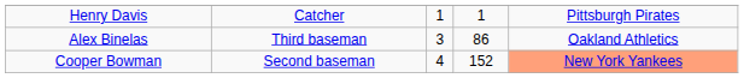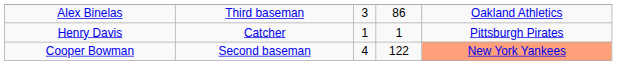 <table class="wikitable" width="65%">
 <tr align="center">
+</tr>
+<tr align="center">
+<td><a href='#'>Alex Binelas</a></td>
+<td><a href='#'>Third baseman</a></td>
+<td>3</td>
+<td>86</td>
+<td><a href='#'>Oakland Athletics</a></td>
 </tr>
 <tr align="center">
 <td><a href='#'>Henry Davis</a></td>
 <td><a href='#'>Catcher</a></td>
 <td>1</td>
 <td>1</td>
 <td><a href='#'>Pittsburgh Pirates</a></td>
 </tr>
 <tr align="center">
-<td><a href='#'>Alex Binelas</a></td>
-<td><a href='#'>Third baseman</a></td>
-<td>3</td>
-<td>86</td>
-<td><a href='#'>Oakland Athletics</a></td>
-</tr>
-<tr align="center">
 <td><a href='#'>Cooper Bowman</a></td>
 <td><a href='#'>Second baseman</a></td>
 <td>4</td>
-<td>152</td>
+<td>122</td>
 <td style="background: lightsalmon;"><a href='#'>New York Yankees</a></td>
 </tr>
 </table>
